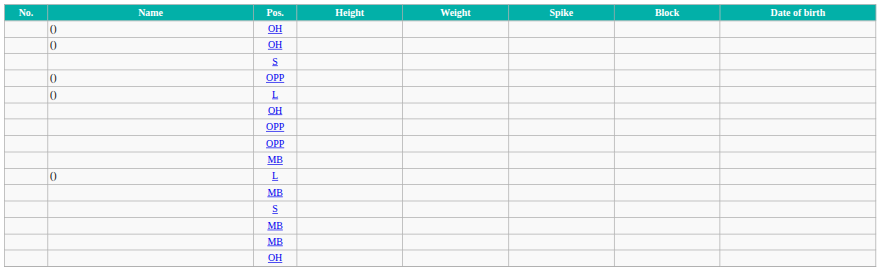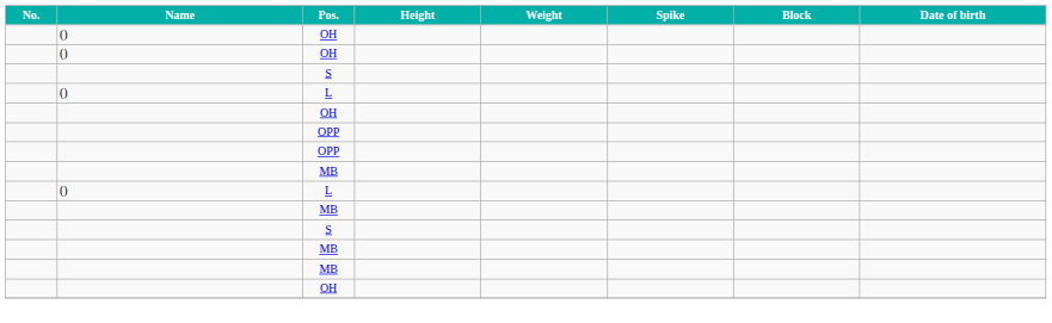 <table class="wikitable sortable" style="font-size:90%; text-align:center; width:100%;">
 <tr>
 <th style="width:3em; background:#02B0A8; color:white;">No.</th>
 <th style="width:16em; background:#02B0A8; color:white;">Name</th>
 <th style="width:3em; background:#02B0A8; color:white;">Pos.</th>
 <th style="width:8em; background:#02B0A8; color:white;">Height</th>
 <th style="width:8em; background:#02B0A8; color:white;">Weight</th>
 <th style="width:8em; background:#02B0A8; color:white;">Spike</th>
 <th style="width:8em; background:#02B0A8; color:white;">Block</th>
 <th style="width:12em; background:#02B0A8; color:white;">Date of birth</th>
 </tr>
 <tr>
 <td></td>
 <td align=left>  ()</td>
 <td><a href='#'>OH</a></td>
 <td></td>
 <td></td>
 <td></td>
 <td></td>
 <td align=right></td>
 </tr>
 <tr>
 <td></td>
 <td align=left>  () </td>
 <td><a href='#'>OH</a></td>
 <td></td>
 <td></td>
 <td></td>
 <td></td>
 <td align=right></td>
 </tr>
 <tr>
 <td></td>
 <td align=left> </td>
 <td><a href='#'>S</a></td>
-<td></td>
-<td></td>
-<td></td>
-<td></td>
-<td align=right></td>
-</tr>
-<tr>
-<td></td>
-<td align=left>  ()</td>
-<td><a href='#'>OPP</a></td>
 <td></td>
 <td></td>
 <td></td>
 <td></td>
 <td align=right></td>
 </tr>
 <tr>
 <td></td>
 <td align=left>  ()</td>
 <td><a href='#'>L</a></td>
 <td></td>
 <td></td>
 <td></td>
 <td></td>
 <td align=right></td>
 </tr>
 <tr>
 <td></td>
 <td align=left> </td>
 <td><a href='#'>OH</a></td>
 <td></td>
 <td></td>
 <td></td>
 <td></td>
 <td align=right></td>
 </tr>
 <tr>
 <td></td>
 <td align=left> </td>
 <td><a href='#'>OPP</a></td>
 <td></td>
 <td></td>
 <td></td>
 <td></td>
 <td align=right></td>
 </tr>
 <tr>
 <td></td>
 <td align=left> </td>
 <td><a href='#'>OPP</a></td>
 <td></td>
 <td></td>
 <td></td>
 <td></td>
 <td align=right></td>
 </tr>
 <tr>
 <td></td>
 <td align=left> </td>
 <td><a href='#'>MB</a></td>
 <td></td>
 <td></td>
 <td></td>
 <td></td>
 <td align=right></td>
 </tr>
 <tr>
 <td></td>
 <td align=left>  ()</td>
 <td><a href='#'>L</a></td>
 <td></td>
 <td></td>
 <td></td>
 <td></td>
 <td align=right></td>
 </tr>
 <tr>
 <td></td>
 <td align=left> </td>
 <td><a href='#'>MB</a></td>
 <td></td>
 <td></td>
 <td></td>
 <td></td>
 <td align=right></td>
 </tr>
 <tr>
 <td></td>
 <td align=left> </td>
 <td><a href='#'>S</a></td>
 <td></td>
 <td></td>
 <td></td>
 <td></td>
 <td align=right></td>
 </tr>
 <tr>
 <td></td>
 <td align=left> </td>
 <td><a href='#'>MB</a></td>
 <td></td>
 <td></td>
 <td></td>
 <td></td>
 <td align=right></td>
 </tr>
 <tr>
 <td></td>
 <td align=left> </td>
 <td><a href='#'>MB</a></td>
 <td></td>
 <td></td>
 <td></td>
 <td></td>
 <td align=right></td>
 </tr>
 <tr>
 <td></td>
 <td align=left> </td>
 <td><a href='#'>OH</a></td>
 <td></td>
 <td></td>
 <td></td>
 <td></td>
 <td align=right></td>
 </tr>
 <tr>
 </tr>
 </table>
